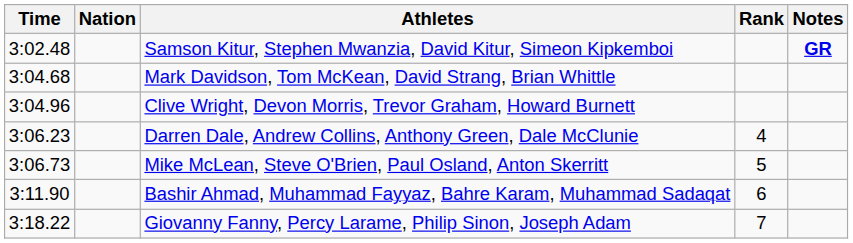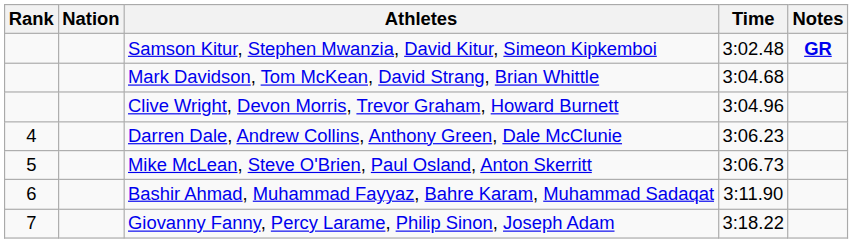 <table class="wikitable sortable" style="text-align:center">
 <tr>
-<th>Time</th>
+<th>Rank</th>
 <th>Nation</th>
 <th>Athletes</th>
-<th>Rank</th>
+<th>Time</th>
 <th>Notes</th>
 </tr>
 <tr>
-<td>3:02.48</td>
+<td></td>
 <td align=left></td>
 <td align=left><a href='#'>Samson Kitur</a>, <a href='#'>Stephen Mwanzia</a>, <a href='#'>David Kitur</a>, <a href='#'>Simeon Kipkemboi</a></td>
-<td></td>
+<td>3:02.48</td>
 <td><strong><a href='#'>GR</a></strong></td>
 </tr>
 <tr>
-<td>3:04.68</td>
+<td></td>
 <td align=left></td>
 <td align=left><a href='#'>Mark Davidson</a>, <a href='#'>Tom McKean</a>, <a href='#'>David Strang</a>, <a href='#'>Brian Whittle</a></td>
-<td></td>
+<td>3:04.68</td>
 <td></td>
 </tr>
 <tr>
-<td>3:04.96</td>
+<td></td>
 <td align=left></td>
 <td align=left><a href='#'>Clive Wright</a>, <a href='#'>Devon Morris</a>, <a href='#'>Trevor Graham</a>, <a href='#'>Howard Burnett</a></td>
-<td></td>
+<td>3:04.96</td>
 <td></td>
 </tr>
 <tr>
-<td>3:06.23</td>
+<td>4</td>
 <td align=left></td>
 <td align=left><a href='#'>Darren Dale</a>, <a href='#'>Andrew Collins</a>, <a href='#'>Anthony Green</a>, <a href='#'>Dale McClunie</a></td>
-<td>4</td>
+<td>3:06.23</td>
 <td></td>
 </tr>
 <tr>
-<td>3:06.73</td>
+<td>5</td>
 <td align=left></td>
 <td align=left><a href='#'>Mike McLean</a>, <a href='#'>Steve O'Brien</a>, <a href='#'>Paul Osland</a>, <a href='#'>Anton Skerritt</a></td>
-<td>5</td>
+<td>3:06.73</td>
 <td></td>
 </tr>
 <tr>
-<td>3:11.90</td>
+<td>6</td>
 <td align=left></td>
 <td align=left><a href='#'>Bashir Ahmad</a>, <a href='#'>Muhammad Fayyaz</a>, <a href='#'>Bahre Karam</a>, <a href='#'>Muhammad Sadaqat</a></td>
-<td>6</td>
+<td>3:11.90</td>
 <td></td>
 </tr>
 <tr>
-<td>3:18.22</td>
+<td>7</td>
 <td align=left></td>
 <td align=left><a href='#'>Giovanny Fanny</a>, <a href='#'>Percy Larame</a>, <a href='#'>Philip Sinon</a>, <a href='#'>Joseph Adam</a></td>
-<td>7</td>
+<td>3:18.22</td>
 <td></td>
 </tr>
 </table>
